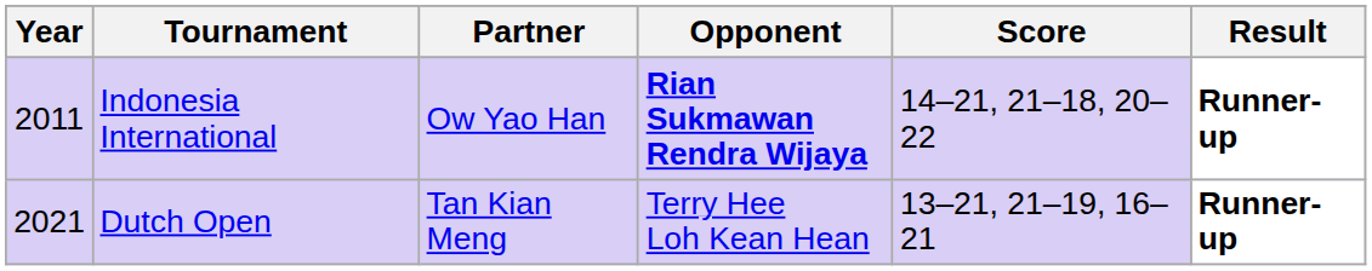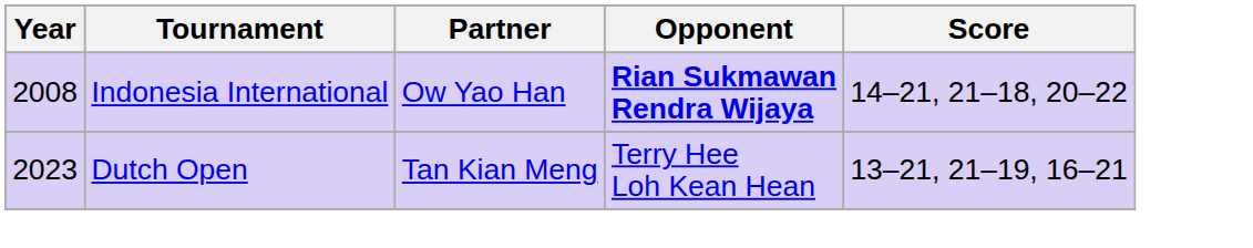 <table class="sortable wikitable" style="font-size: 90%;">
 <tr>
 <th>Year</th>
 <th>Tournament</th>
 <th>Partner</th>
 <th>Opponent</th>
 <th>Score</th>
-<th>Result</th>
 </tr>
 <tr style="background:#D8CEF6">
-<td align="center">2011</td>
+<td align="center">2008</td>
 <td align="left"><a href='#'>Indonesia International</a></td>
 <td align="left"> <a href='#'>Ow Yao Han</a></td>
 <td align="left"><strong> <a href='#'>Rian Sukmawan</a><br> <a href='#'>Rendra Wijaya</a></strong></td>
 <td align="left">14–21, 21–18, 20–22</td>
-<td style="text-align:left; background:white"> <strong>Runner-up</strong></td>
 </tr>
 <tr style="background:#D8CEF6">
-<td align="center">2021</td>
+<td align="center">2023</td>
 <td align="left"><a href='#'>Dutch Open</a></td>
 <td align="left"> <a href='#'>Tan Kian Meng</a></td>
 <td align="left"> <a href='#'>Terry Hee</a><br> <a href='#'>Loh Kean Hean</a></td>
 <td align="left">13–21, 21–19, 16–21</td>
-<td style="text-align:left; background:white"> <strong>Runner-up</strong></td>
 </tr>
 </table>
